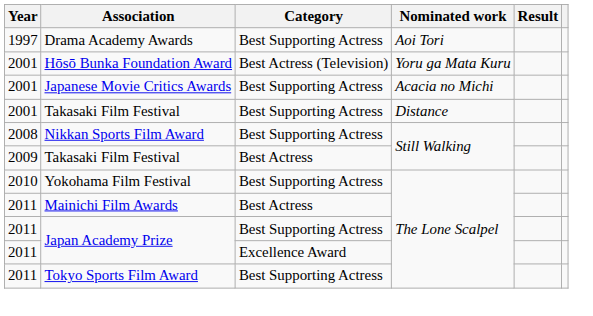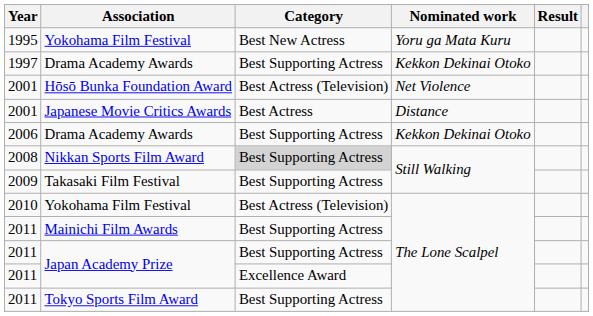 <table class="wikitable">
 <tr>
 <th>Year</th>
 <th>Association</th>
 <th>Category</th>
 <th>Nominated work</th>
 <th>Result</th>
 <th></th>
 </tr>
 <tr>
+<td>1995</td>
+<td><a href='#'>Yokohama Film Festival</a></td>
+<td>Best New Actress</td>
+<td><em>Yoru ga Mata Kuru</em></td>
+<td></td>
+<td style="text-align:center;"></td>
+</tr>
+<tr>
 <td>1997</td>
 <td>Drama Academy Awards</td>
 <td>Best Supporting Actress</td>
-<td><em>Aoi Tori</em></td>
+<td><em>Kekkon Dekinai Otoko</em></td>
 <td></td>
 <td style="text-align:center;"></td>
 </tr>
 <tr>
 <td>2001</td>
 <td><a href='#'>Hōsō Bunka Foundation Award</a></td>
 <td>Best Actress (Television)</td>
-<td><em>Yoru ga Mata Kuru</em></td>
+<td><em>Net Violence</em></td>
 <td></td>
 <td style="text-align:center;"></td>
 </tr>
 <tr>
 <td>2001</td>
 <td><a href='#'>Japanese Movie Critics Awards</a></td>
-<td>Best Supporting Actress</td>
-<td><em>Acacia no Michi</em></td>
+<td>Best Actress</td>
+<td><em>Distance</em></td>
 <td></td>
 <td style="text-align:center;"></td>
 </tr>
 <tr>
-<td>2001</td>
-<td>Takasaki Film Festival</td>
+<td>2006</td>
+<td>Drama Academy Awards</td>
 <td>Best Supporting Actress</td>
-<td><em>Distance</em></td>
+<td><em>Kekkon Dekinai Otoko</em></td>
 <td></td>
 <td style="text-align:center;"></td>
 </tr>
 <tr>
 <td>2008</td>
 <td><a href='#'>Nikkan Sports Film Award</a></td>
-<td>Best Supporting Actress</td>
+<td style="background: lightgrey;">Best Supporting Actress</td>
 <td rowspan="2"><em>Still Walking</em></td>
 <td></td>
 <td style="text-align:center;"></td>
 </tr>
 <tr>
 <td>2009</td>
 <td>Takasaki Film Festival</td>
-<td>Best Actress</td>
+<td>Best Supporting Actress</td>
 <td></td>
 <td style="text-align:center;"></td>
 </tr>
 <tr>
 <td>2010</td>
 <td>Yokohama Film Festival</td>
-<td>Best Supporting Actress</td>
+<td>Best Actress (Television)</td>
 <td rowspan="5"><em>The Lone Scalpel</em></td>
 <td></td>
 <td style="text-align:center;"></td>
 </tr>
 <tr>
 <td>2011</td>
 <td><a href='#'>Mainichi Film Awards</a></td>
-<td>Best Actress</td>
+<td>Best Supporting Actress</td>
 <td></td>
 <td style="text-align:center;"></td>
 </tr>
 <tr>
 <td>2011</td>
 <td rowspan="2"><a href='#'>Japan Academy Prize</a></td>
 <td>Best Supporting Actress</td>
 <td></td>
 <td style="text-align:center;"></td>
 </tr>
 <tr>
 <td>2011</td>
 <td>Excellence Award</td>
 <td></td>
 <td style="text-align:center;"></td>
 </tr>
 <tr>
 <td>2011</td>
 <td><a href='#'>Tokyo Sports Film Award</a></td>
 <td>Best Supporting Actress</td>
 <td></td>
 <td style="text-align:center;"></td>
 </tr>
 </table>
